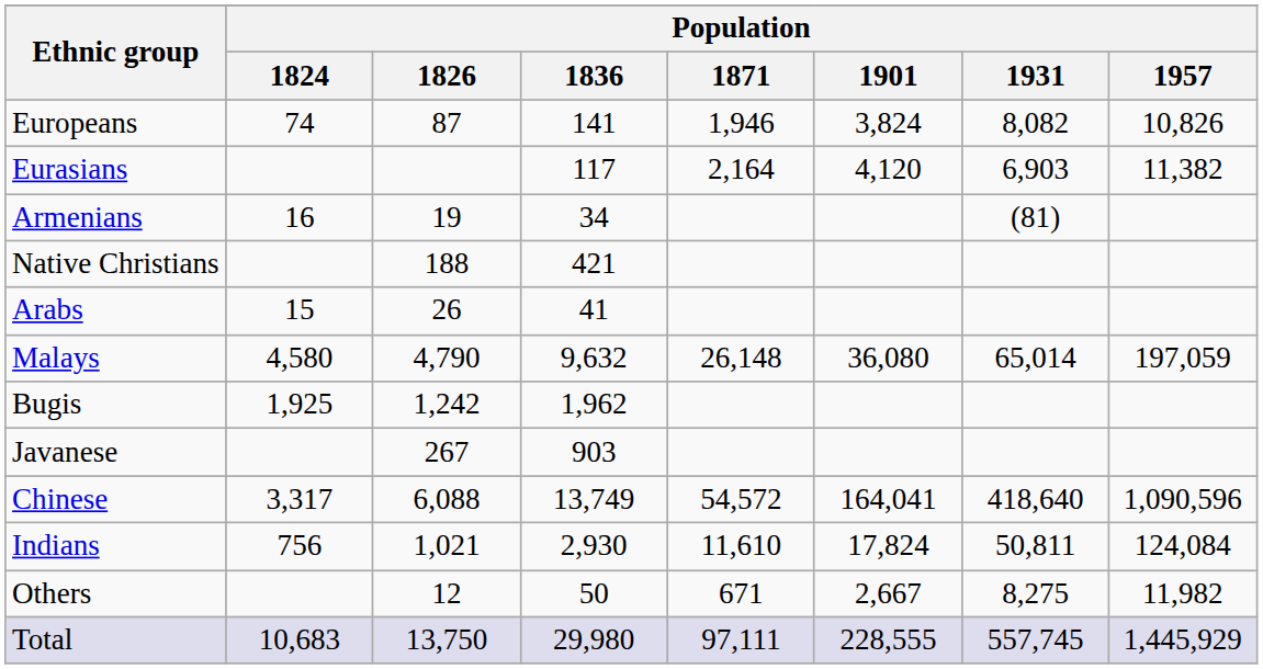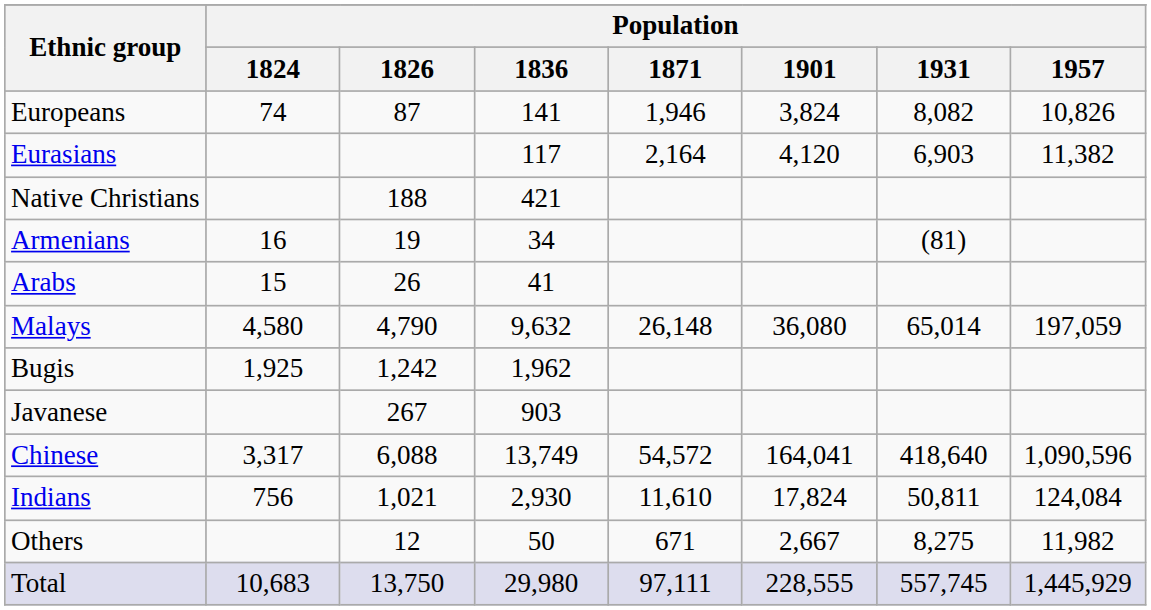 <table class="wikitable sortable" style="text-align:center">
 <tr>
 </tr>
 <tr>
 <th rowspan="2">Ethnic group</th>
 <th colspan="7">Population</th>
 </tr>
 <tr>
 <th style="width:4.5em;">1824</th>
 <th style="width:4.5em;">1826</th>
 <th style="width:4.5em;">1836</th>
 <th style="width:4.5em;">1871</th>
 <th style="width:4.5em;">1901</th>
 <th style="width:4.5em;">1931</th>
 <th style="width:4.5em;">1957</th>
 </tr>
 <tr>
 <td align="left">Europeans</td>
 <td>74</td>
 <td>87</td>
 <td>141</td>
 <td>1,946</td>
 <td>3,824</td>
 <td>8,082</td>
 <td>10,826</td>
 </tr>
 <tr>
 <td align="left"><a href='#'>Eurasians</a></td>
 <td></td>
 <td></td>
 <td>117</td>
 <td>2,164</td>
 <td>4,120</td>
 <td>6,903</td>
 <td>11,382</td>
 </tr>
 <tr>
+<td align="left">Native Christians</td>
+<td></td>
+<td>188</td>
+<td>421</td>
+<td></td>
+<td></td>
+<td></td>
+<td></td>
+</tr>
+<tr>
 <td align="left"><a href='#'>Armenians</a></td>
 <td>16</td>
 <td>19</td>
 <td>34</td>
 <td></td>
 <td></td>
 <td>(81)</td>
-<td></td>
-</tr>
-<tr>
-<td align="left">Native Christians</td>
-<td></td>
-<td>188</td>
-<td>421</td>
-<td></td>
-<td></td>
-<td></td>
 <td></td>
 </tr>
 <tr>
 <td align="left"><a href='#'>Arabs</a></td>
 <td>15</td>
 <td>26</td>
 <td>41</td>
 <td></td>
 <td></td>
 <td></td>
 <td></td>
 </tr>
 <tr>
 <td align="left"><a href='#'>Malays</a></td>
 <td>4,580</td>
 <td>4,790</td>
 <td>9,632</td>
 <td>26,148</td>
 <td>36,080</td>
 <td>65,014</td>
 <td>197,059</td>
 </tr>
 <tr>
 <td align="left">Bugis</td>
 <td>1,925</td>
 <td>1,242</td>
 <td>1,962</td>
 <td></td>
 <td></td>
 <td></td>
 <td></td>
 </tr>
 <tr>
 <td align="left">Javanese</td>
 <td></td>
 <td>267</td>
 <td>903</td>
 <td></td>
 <td></td>
 <td></td>
 <td></td>
 </tr>
 <tr>
 <td align="left"><a href='#'>Chinese</a></td>
 <td>3,317</td>
 <td>6,088</td>
 <td>13,749</td>
 <td>54,572</td>
 <td>164,041</td>
 <td>418,640</td>
 <td>1,090,596</td>
 </tr>
 <tr>
 <td align="left"><a href='#'>Indians</a></td>
 <td>756</td>
 <td>1,021</td>
 <td>2,930</td>
 <td>11,610</td>
 <td>17,824</td>
 <td>50,811</td>
 <td>124,084</td>
 </tr>
 <tr>
 <td align="left">Others</td>
 <td></td>
 <td>12</td>
 <td>50</td>
 <td>671</td>
 <td>2,667</td>
 <td>8,275</td>
 <td>11,982</td>
 </tr>
 <tr style="background: #DDE">
 <td align="left">Total</td>
 <td>10,683</td>
 <td>13,750</td>
 <td>29,980</td>
 <td>97,111</td>
 <td>228,555</td>
 <td>557,745</td>
 <td>1,445,929</td>
 </tr>
 </table>
